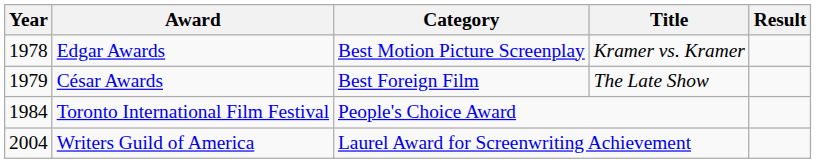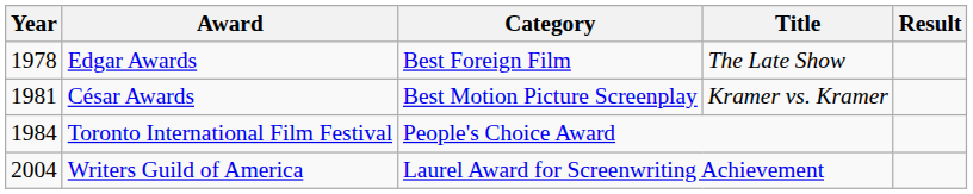 <table class="wikitable">
 <tr>
 <th>Year</th>
 <th>Award</th>
 <th>Category</th>
 <th>Title</th>
 <th>Result</th>
 </tr>
 <tr>
 <td>1978</td>
 <td><a href='#'>Edgar Awards</a></td>
-<td><a href='#'>Best Motion Picture Screenplay</a></td>
-<td><em>Kramer vs. Kramer</em></td>
+<td><a href='#'>Best Foreign Film</a></td>
+<td><em>The Late Show</em></td>
 <td></td>
 </tr>
 <tr>
-<td>1979</td>
+<td>1981</td>
 <td><a href='#'>César Awards</a></td>
-<td><a href='#'>Best Foreign Film</a></td>
-<td><em>The Late Show</em></td>
+<td><a href='#'>Best Motion Picture Screenplay</a></td>
+<td><em>Kramer vs. Kramer</em></td>
 <td></td>
 </tr>
 <tr>
 <td>1984</td>
 <td><a href='#'>Toronto International Film Festival</a></td>
 <td colspan=2><a href='#'>People's Choice Award</a></td>
 <td></td>
 </tr>
 <tr>
 <td>2004</td>
 <td><a href='#'>Writers Guild of America</a></td>
 <td colspan=2><a href='#'>Laurel Award for Screenwriting Achievement</a></td>
 <td></td>
 </tr>
 </table>
